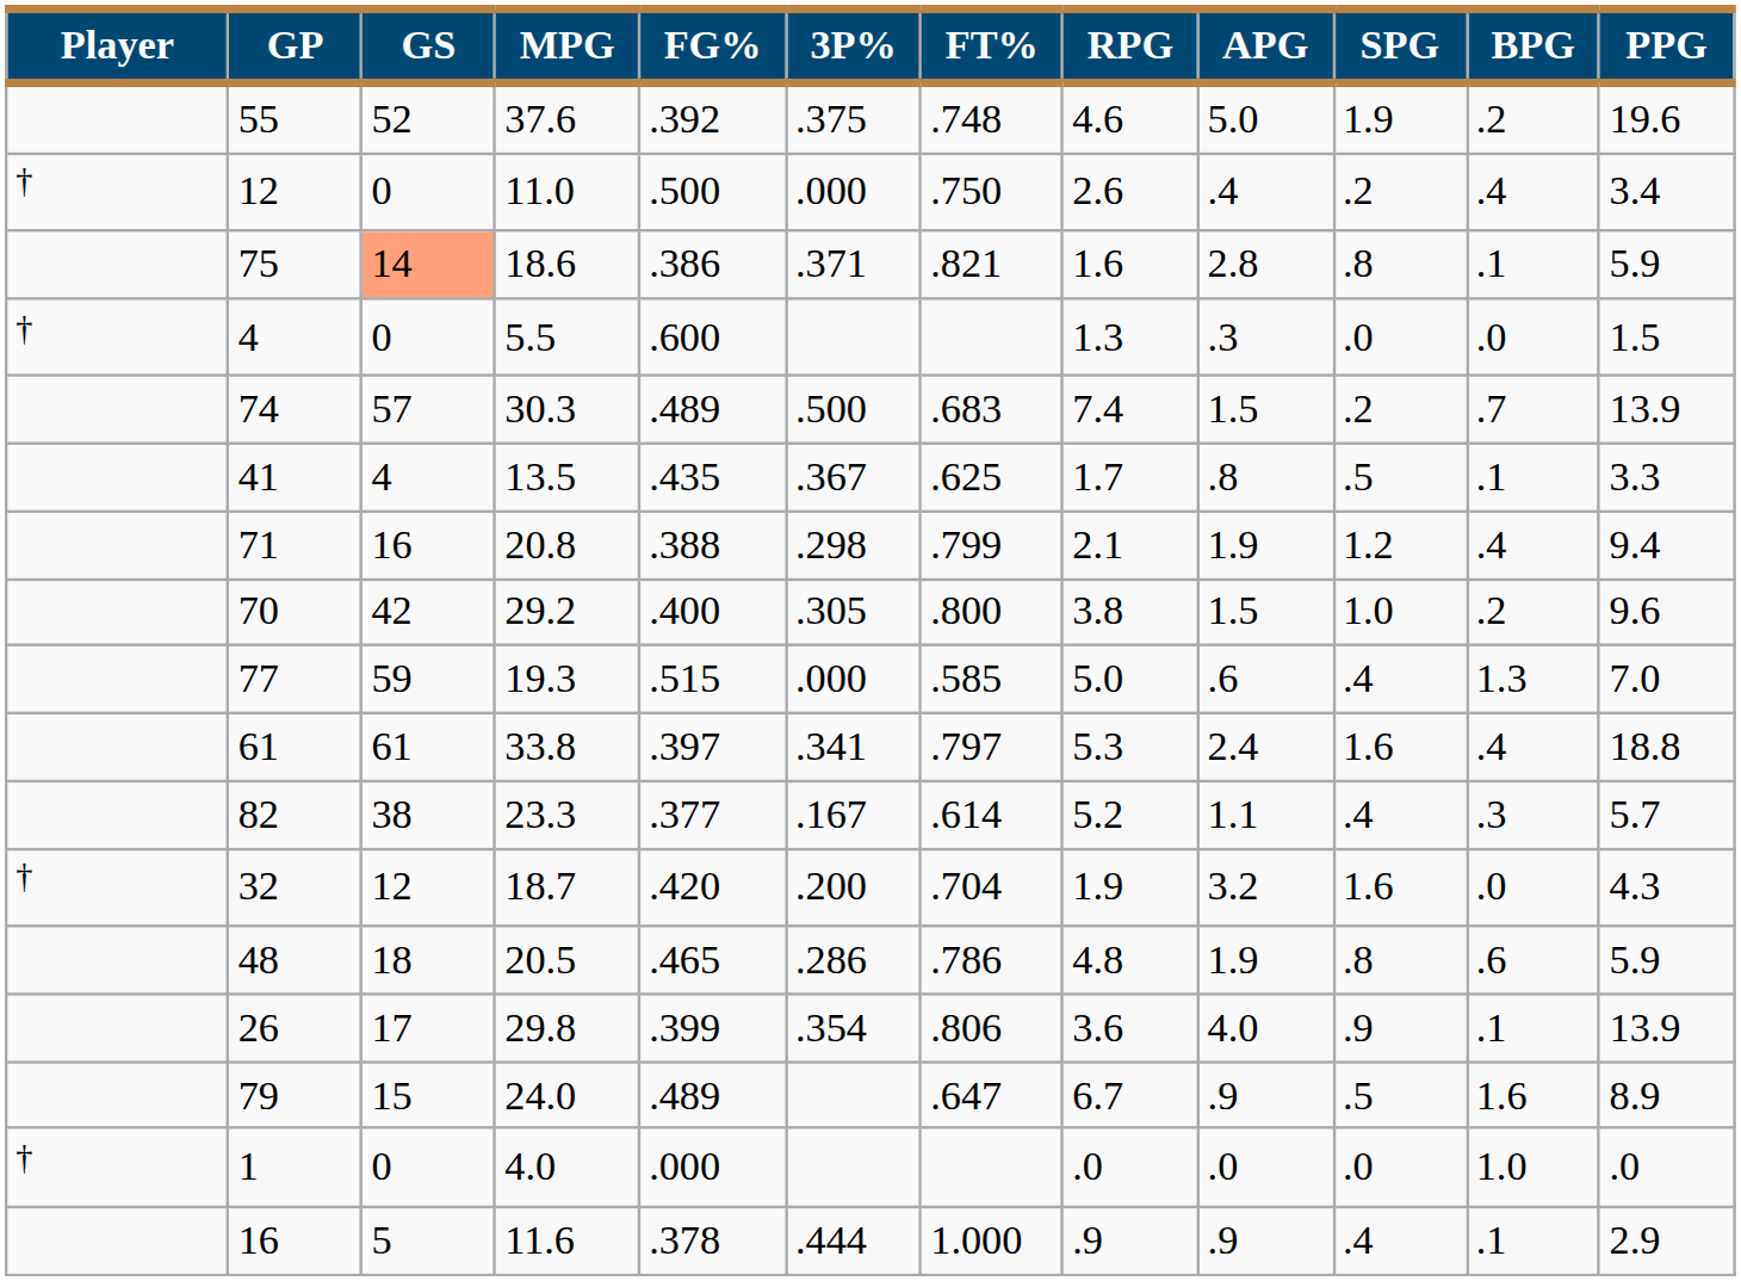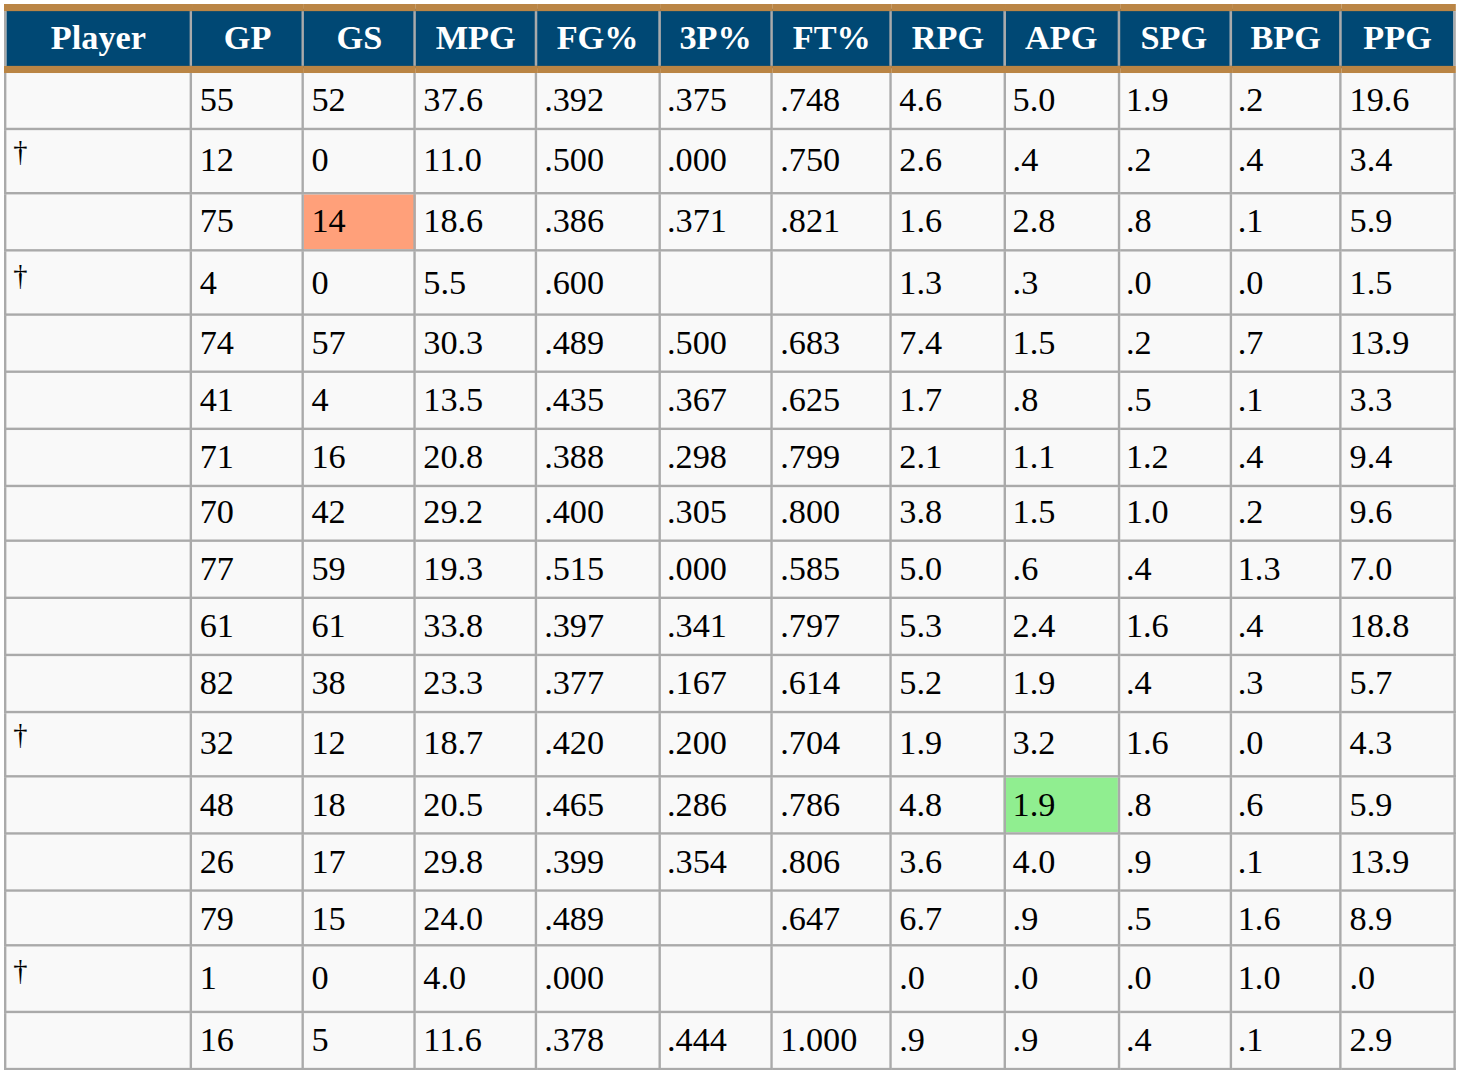 <table class="wikitable sortable" style="font-size: 90%">
 <tr>
 <th style="background: #004874 ; color:#FFFFFF; border-top:#BA8545 3px solid; border-bottom:#BA8545 3px solid;"  width="10%">Player</th>
 <th style="background: #004874 ; color:#FFFFFF; border-top:#BA8545 3px solid; border-bottom:#BA8545 3px solid;" width="6%">GP</th>
 <th style="background: #004874 ; color:#FFFFFF; border-top:#BA8545 3px solid; border-bottom:#BA8545 3px solid;" width="6%">GS</th>
 <th style="background: #004874 ; color:#FFFFFF; border-top:#BA8545 3px solid; border-bottom:#BA8545 3px solid;" width="6%">MPG</th>
 <th style="background: #004874 ; color:#FFFFFF; border-top:#BA8545 3px solid; border-bottom:#BA8545 3px solid;" width="6%">FG%</th>
 <th style="background: #004874 ; color:#FFFFFF; border-top:#BA8545 3px solid; border-bottom:#BA8545 3px solid;" width="6%">3P%</th>
 <th style="background: #004874 ; color:#FFFFFF; border-top:#BA8545 3px solid; border-bottom:#BA8545 3px solid;" width="6%">FT%</th>
 <th style="background: #004874 ; color:#FFFFFF; border-top:#BA8545 3px solid; border-bottom:#BA8545 3px solid;" width="6%">RPG</th>
 <th style="background: #004874 ; color:#FFFFFF; border-top:#BA8545 3px solid; border-bottom:#BA8545 3px solid;" width="6%">APG</th>
 <th style="background: #004874 ; color:#FFFFFF; border-top:#BA8545 3px solid; border-bottom:#BA8545 3px solid;" width="6%">SPG</th>
 <th style="background: #004874 ; color:#FFFFFF; border-top:#BA8545 3px solid; border-bottom:#BA8545 3px solid;" width="6%">BPG</th>
 <th style="background: #004874 ; color:#FFFFFF; border-top:#BA8545 3px solid; border-bottom:#BA8545 3px solid;" width="6%">PPG</th>
 </tr>
 <tr>
 <td style="text-align:left;"></td>
 <td>55</td>
 <td>52</td>
 <td>37.6</td>
 <td>.392</td>
 <td>.375</td>
 <td>.748</td>
 <td>4.6</td>
 <td>5.0</td>
 <td>1.9</td>
 <td>.2</td>
 <td>19.6</td>
 </tr>
 <tr>
 <td style="text-align:left;"><sup>†</sup></td>
 <td>12</td>
 <td>0</td>
 <td>11.0</td>
 <td>.500</td>
 <td>.000</td>
 <td>.750</td>
 <td>2.6</td>
 <td>.4</td>
 <td>.2</td>
 <td>.4</td>
 <td>3.4</td>
 </tr>
 <tr>
 <td style="text-align:left;"></td>
 <td>75</td>
 <td style="background: lightsalmon;">14</td>
 <td>18.6</td>
 <td>.386</td>
 <td>.371</td>
 <td>.821</td>
 <td>1.6</td>
 <td>2.8</td>
 <td>.8</td>
 <td>.1</td>
 <td>5.9</td>
 </tr>
 <tr>
 <td style="text-align:left;"><sup>†</sup></td>
 <td>4</td>
 <td>0</td>
 <td>5.5</td>
 <td>.600</td>
 <td></td>
 <td></td>
 <td>1.3</td>
 <td>.3</td>
 <td>.0</td>
 <td>.0</td>
 <td>1.5</td>
 </tr>
 <tr>
 <td style="text-align:left;"></td>
 <td>74</td>
 <td>57</td>
 <td>30.3</td>
 <td>.489</td>
 <td>.500</td>
 <td>.683</td>
 <td>7.4</td>
 <td>1.5</td>
 <td>.2</td>
 <td>.7</td>
 <td>13.9</td>
 </tr>
 <tr>
 <td style="text-align:left;"></td>
 <td>41</td>
 <td>4</td>
 <td>13.5</td>
 <td>.435</td>
 <td>.367</td>
 <td>.625</td>
 <td>1.7</td>
 <td>.8</td>
 <td>.5</td>
 <td>.1</td>
 <td>3.3</td>
 </tr>
 <tr>
 <td style="text-align:left;"></td>
 <td>71</td>
 <td>16</td>
 <td>20.8</td>
 <td>.388</td>
 <td>.298</td>
 <td>.799</td>
 <td>2.1</td>
-<td>1.9</td>
+<td>1.1</td>
 <td>1.2</td>
 <td>.4</td>
 <td>9.4</td>
 </tr>
 <tr>
 <td style="text-align:left;"></td>
 <td>70</td>
 <td>42</td>
 <td>29.2</td>
 <td>.400</td>
 <td>.305</td>
 <td>.800</td>
 <td>3.8</td>
 <td>1.5</td>
 <td>1.0</td>
 <td>.2</td>
 <td>9.6</td>
 </tr>
 <tr>
 <td style="text-align:left;"></td>
 <td>77</td>
 <td>59</td>
 <td>19.3</td>
 <td>.515</td>
 <td>.000</td>
 <td>.585</td>
 <td>5.0</td>
 <td>.6</td>
 <td>.4</td>
 <td>1.3</td>
 <td>7.0</td>
 </tr>
 <tr>
 <td style="text-align:left;"></td>
 <td>61</td>
 <td>61</td>
 <td>33.8</td>
 <td>.397</td>
 <td>.341</td>
 <td>.797</td>
 <td>5.3</td>
 <td>2.4</td>
 <td>1.6</td>
 <td>.4</td>
 <td>18.8</td>
 </tr>
 <tr>
 <td style="text-align:left;"></td>
 <td>82</td>
 <td>38</td>
 <td>23.3</td>
 <td>.377</td>
 <td>.167</td>
 <td>.614</td>
 <td>5.2</td>
-<td>1.1</td>
+<td>1.9</td>
 <td>.4</td>
 <td>.3</td>
 <td>5.7</td>
 </tr>
 <tr>
 <td style="text-align:left;"><sup>†</sup></td>
 <td>32</td>
 <td>12</td>
 <td>18.7</td>
 <td>.420</td>
 <td>.200</td>
 <td>.704</td>
 <td>1.9</td>
 <td>3.2</td>
 <td>1.6</td>
 <td>.0</td>
 <td>4.3</td>
 </tr>
 <tr>
 <td style="text-align:left;"></td>
 <td>48</td>
 <td>18</td>
 <td>20.5</td>
 <td>.465</td>
 <td>.286</td>
 <td>.786</td>
 <td>4.8</td>
-<td>1.9</td>
+<td style="background: lightgreen;">1.9</td>
 <td>.8</td>
 <td>.6</td>
 <td>5.9</td>
 </tr>
 <tr>
 <td style="text-align:left;"></td>
 <td>26</td>
 <td>17</td>
 <td>29.8</td>
 <td>.399</td>
 <td>.354</td>
 <td>.806</td>
 <td>3.6</td>
 <td>4.0</td>
 <td>.9</td>
 <td>.1</td>
 <td>13.9</td>
 </tr>
 <tr>
 <td style="text-align:left;"></td>
 <td>79</td>
 <td>15</td>
 <td>24.0</td>
 <td>.489</td>
 <td></td>
 <td>.647</td>
 <td>6.7</td>
 <td>.9</td>
 <td>.5</td>
 <td>1.6</td>
 <td>8.9</td>
 </tr>
 <tr>
 <td style="text-align:left;"><sup>†</sup></td>
 <td>1</td>
 <td>0</td>
 <td>4.0</td>
 <td>.000</td>
 <td></td>
 <td></td>
 <td>.0</td>
 <td>.0</td>
 <td>.0</td>
 <td>1.0</td>
 <td>.0</td>
 </tr>
 <tr>
 <td style="text-align:left;"></td>
 <td>16</td>
 <td>5</td>
 <td>11.6</td>
 <td>.378</td>
 <td>.444</td>
 <td>1.000</td>
 <td>.9</td>
 <td>.9</td>
 <td>.4</td>
 <td>.1</td>
 <td>2.9</td>
 </tr>
 </table>
